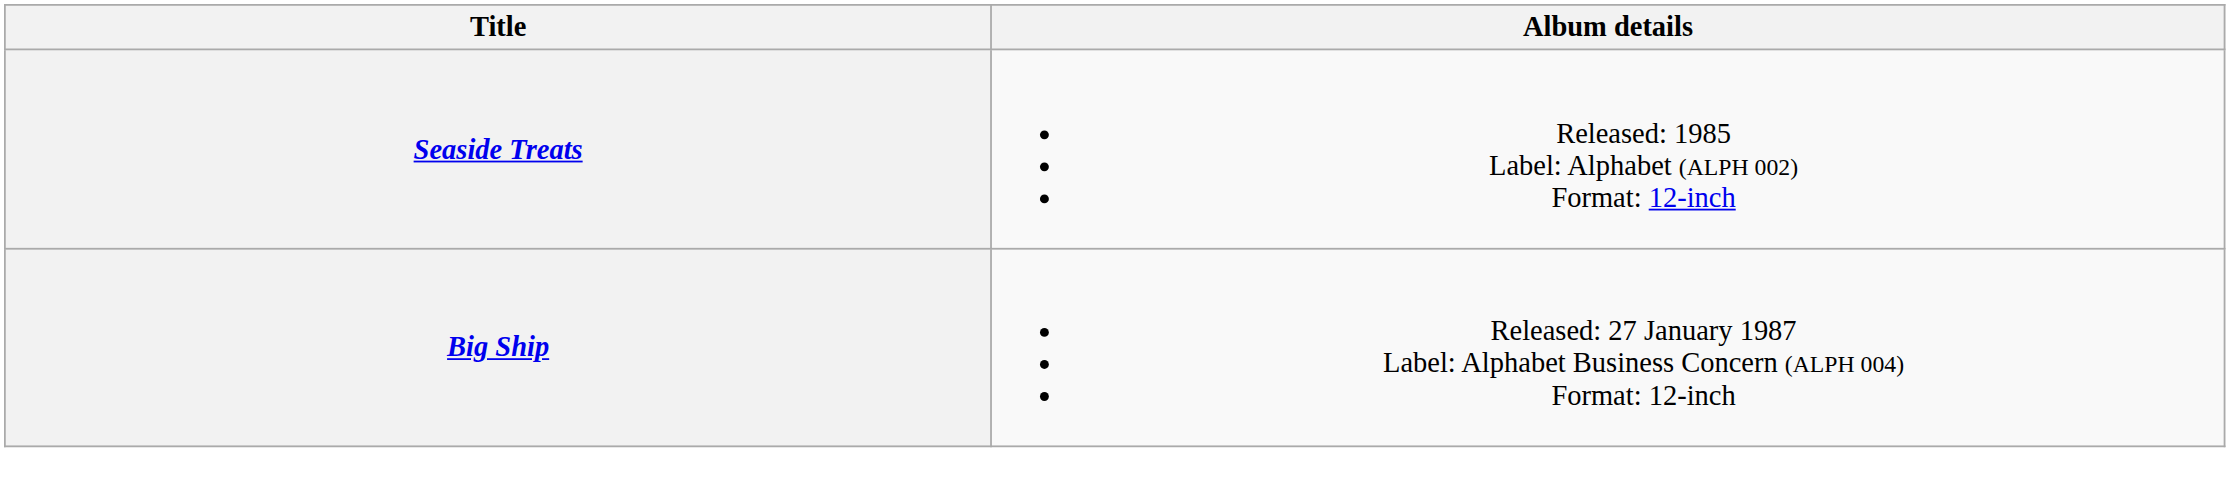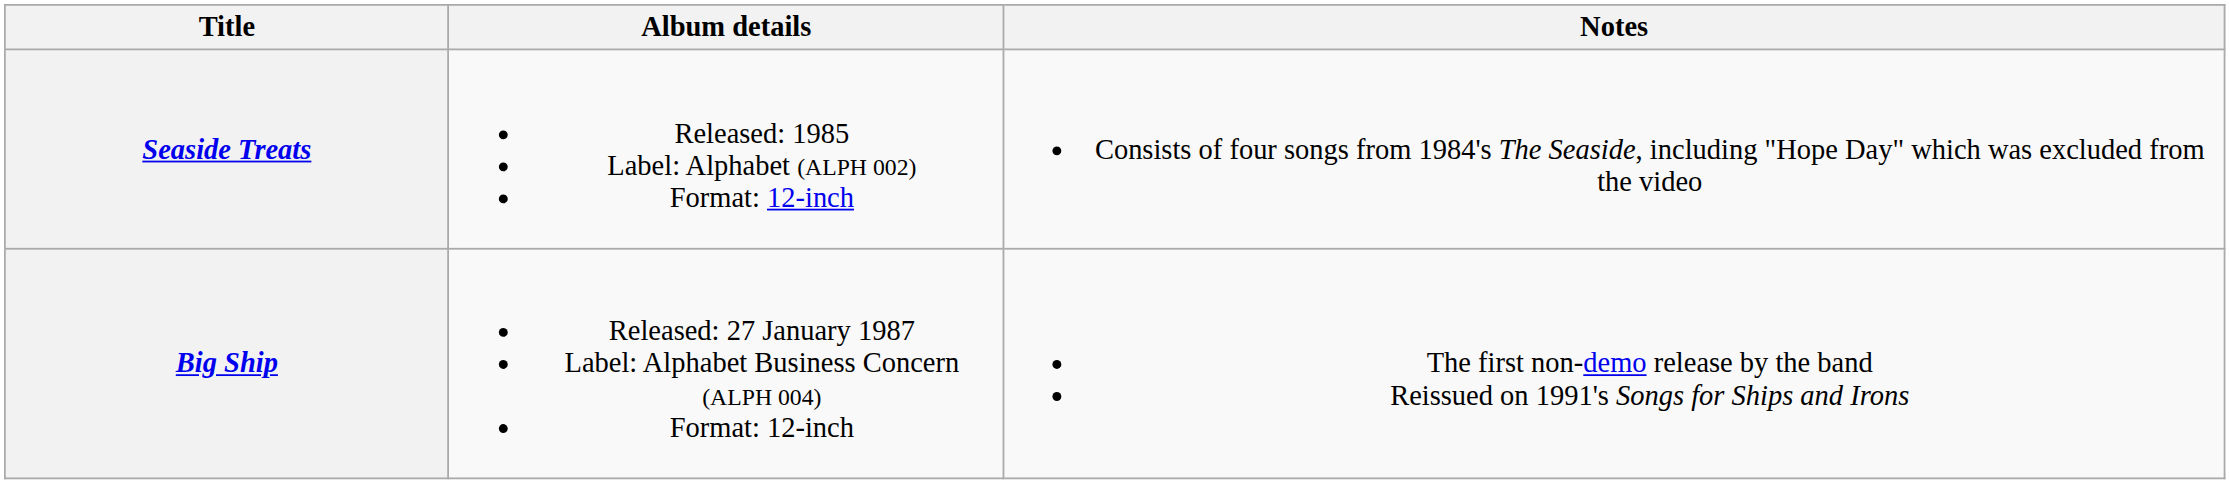 <table class="wikitable plainrowheaders" style="text-align:center;">
 <tr>
 <th width="20%" scope="col">Title</th>
 <th width="25%" scope="col">Album details</th>
+<th width="55%" scope="col">Notes</th>
 </tr>
 <tr>
 <th scope="row"><em><a href='#'>Seaside Treats</a></em></th>
 <td><br><ul><li>Released: 1985</li><li>Label: Alphabet <small>(ALPH 002)</small></li><li>Format: <a href='#'>12-inch</a></li></ul></td>
+<td><br><ul><li>Consists of four songs from 1984's <em>The Seaside</em>, including "Hope Day" which was excluded from the video</li></ul></td>
 </tr>
 <tr>
 <th scope="row"><em><a href='#'>Big Ship</a></em></th>
 <td><br><ul><li>Released: 27 January 1987</li><li>Label: Alphabet Business Concern <small>(ALPH 004)</small></li><li>Format: 12-inch</li></ul></td>
+<td><br><ul><li>The first non-<a href='#'>demo</a> release by the band</li><li>Reissued on 1991's <em>Songs for Ships and Irons</em></li></ul></td>
 </tr>
 </table>
